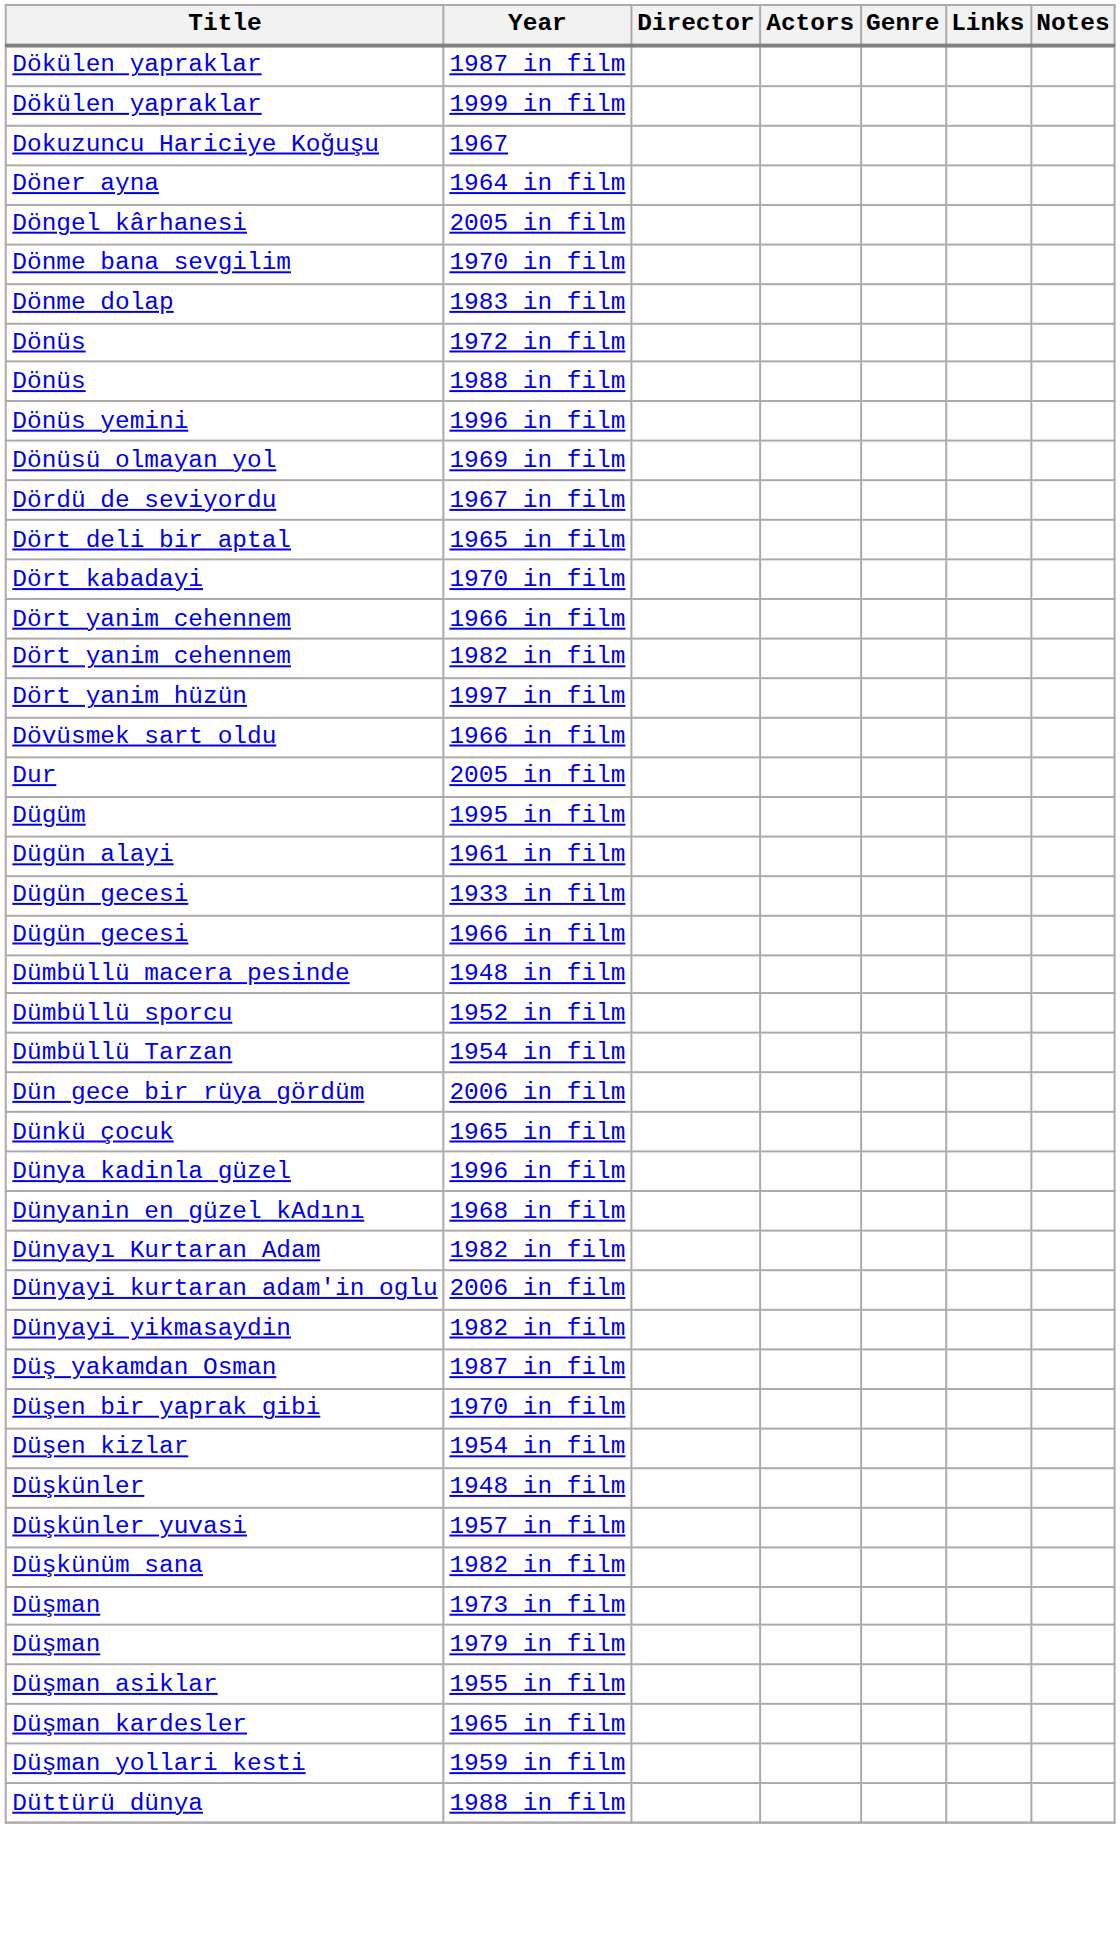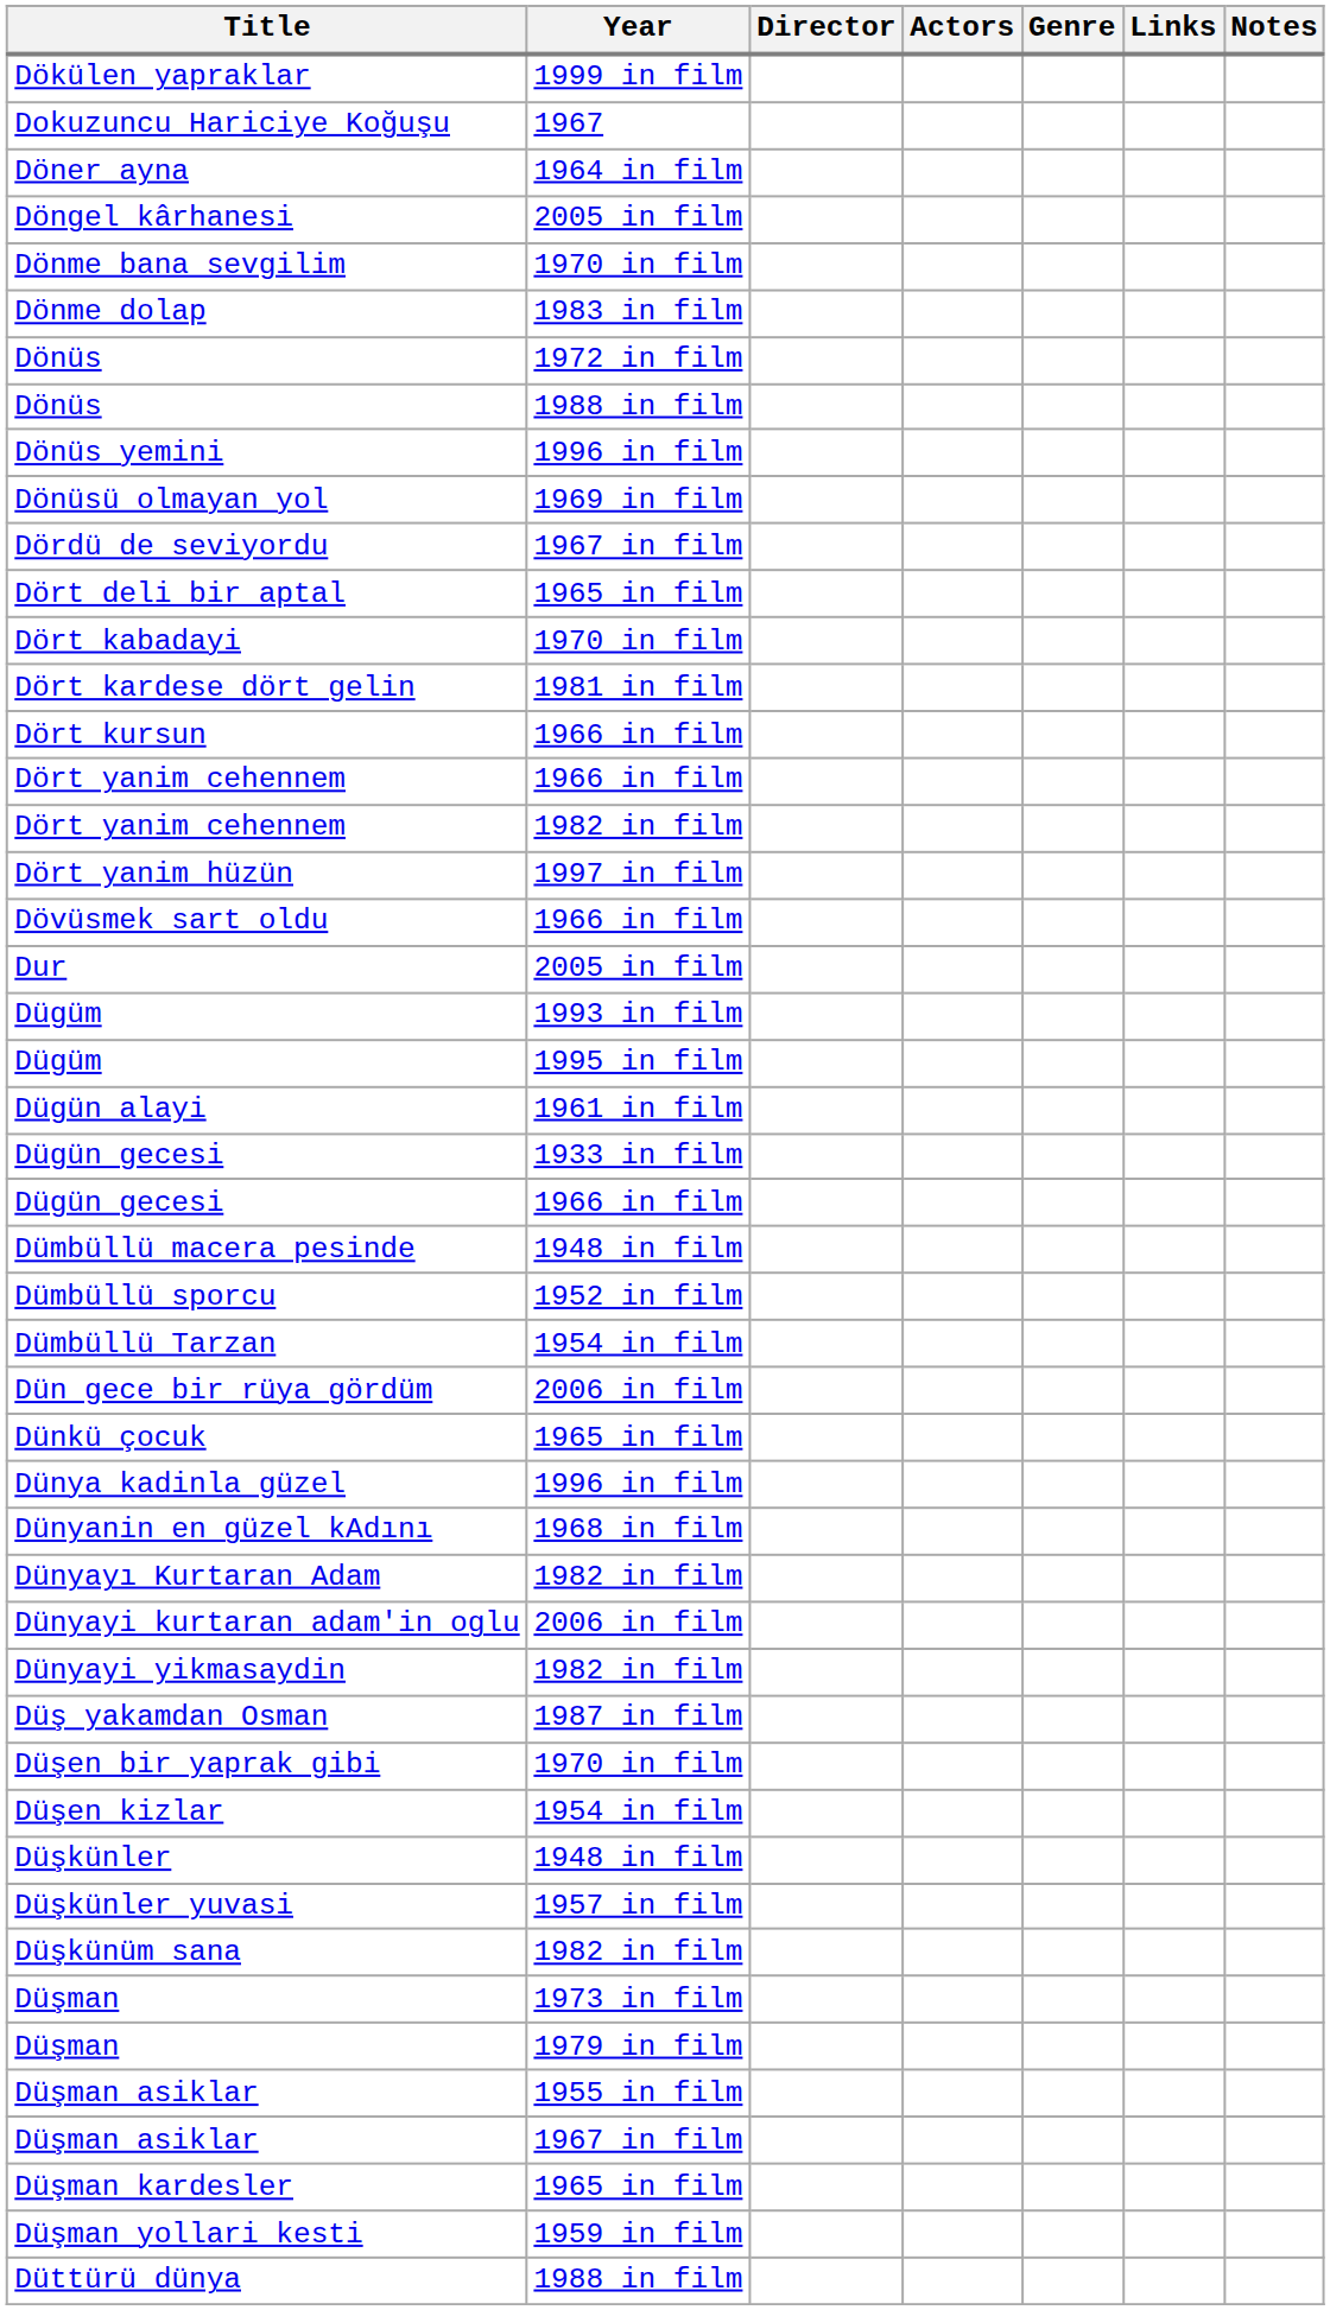 <table class="sortable wikitable" align=left border=1 cellpadding=6 cellspacing=0 style="margin: 0 0 0 1em; background: #ffffff; border: 1px #aaaaaa solid; border-collapse: collapse; text-align:left; font-size: 95%;">
 <tr style="text-align:center; background: #efefef; border-bottom:2px solid gray;">
 <th>Title</th>
 <th>Year</th>
 <th>Director</th>
 <th>Actors</th>
 <th>Genre</th>
 <th>Links</th>
 <th>Notes</th>
-</tr>
-<tr>
-<td><a href='#'>Dökülen yapraklar</a></td>
-<td><a href='#'>1987 in film</a></td>
-<td></td>
-<td></td>
-<td></td>
-<td></td>
-<td></td>
 </tr>
 <tr>
 <td><a href='#'>Dökülen yapraklar</a></td>
 <td><a href='#'>1999 in film</a></td>
 <td></td>
 <td></td>
 <td></td>
 <td></td>
 <td></td>
 </tr>
 <tr>
 <td><a href='#'>Dokuzuncu Hariciye Koğuşu</a></td>
 <td><a href='#'>1967</a></td>
 <td></td>
 <td></td>
 <td></td>
 <td></td>
 </tr>
 <tr>
 <td><a href='#'>Döner ayna</a></td>
 <td><a href='#'>1964 in film</a></td>
 <td></td>
 <td></td>
 <td></td>
 <td></td>
 <td></td>
 </tr>
 <tr>
 <td><a href='#'>Döngel kârhanesi</a></td>
 <td><a href='#'>2005 in film</a></td>
 <td></td>
 <td></td>
 <td></td>
 <td></td>
 <td></td>
 </tr>
 <tr>
 <td><a href='#'>Dönme bana sevgilim</a></td>
 <td><a href='#'>1970 in film</a></td>
 <td></td>
 <td></td>
 <td></td>
 <td></td>
 <td></td>
 </tr>
 <tr>
 <td><a href='#'>Dönme dolap</a></td>
 <td><a href='#'>1983 in film</a></td>
 <td></td>
 <td></td>
 <td></td>
 <td></td>
 <td></td>
 </tr>
 <tr>
 <td><a href='#'>Dönüs</a></td>
 <td><a href='#'>1972 in film</a></td>
 <td></td>
 <td></td>
 <td></td>
 <td></td>
 <td></td>
 </tr>
 <tr>
 <td><a href='#'>Dönüs</a></td>
 <td><a href='#'>1988 in film</a></td>
 <td></td>
 <td></td>
 <td></td>
 <td></td>
 <td></td>
 </tr>
 <tr>
 <td><a href='#'>Dönüs yemini</a></td>
 <td><a href='#'>1996 in film</a></td>
 <td></td>
 <td></td>
 <td></td>
 <td></td>
 <td></td>
 </tr>
 <tr>
 <td><a href='#'>Dönüsü olmayan yol</a></td>
 <td><a href='#'>1969 in film</a></td>
 <td></td>
 <td></td>
 <td></td>
 <td></td>
 <td></td>
 </tr>
 <tr>
 <td><a href='#'>Dördü de seviyordu</a></td>
 <td><a href='#'>1967 in film</a></td>
 <td></td>
 <td></td>
 <td></td>
 <td></td>
 <td></td>
 </tr>
 <tr>
 <td><a href='#'>Dört deli bir aptal</a></td>
 <td><a href='#'>1965 in film</a></td>
 <td></td>
 <td></td>
 <td></td>
 <td></td>
 <td></td>
 </tr>
 <tr>
 <td><a href='#'>Dört kabadayi</a></td>
 <td><a href='#'>1970 in film</a></td>
 <td></td>
 <td></td>
 <td></td>
 <td></td>
 <td></td>
 </tr>
 <tr>
+<td><a href='#'>Dört kardese dört gelin</a></td>
+<td><a href='#'>1981 in film</a></td>
+<td></td>
+<td></td>
+<td></td>
+<td></td>
+<td></td>
+</tr>
+<tr>
+<td><a href='#'>Dört kursun</a></td>
+<td><a href='#'>1966 in film</a></td>
+<td></td>
+<td></td>
+<td></td>
+<td></td>
+<td></td>
+</tr>
+<tr>
 <td><a href='#'>Dört yanim cehennem</a></td>
 <td><a href='#'>1966 in film</a></td>
 <td></td>
 <td></td>
 <td></td>
 <td></td>
 <td></td>
 </tr>
 <tr>
 <td><a href='#'>Dört yanim cehennem</a></td>
 <td><a href='#'>1982 in film</a></td>
 <td></td>
 <td></td>
 <td></td>
 <td></td>
 <td></td>
 </tr>
 <tr>
 <td><a href='#'>Dört yanim hüzün</a></td>
 <td><a href='#'>1997 in film</a></td>
 <td></td>
 <td></td>
 <td></td>
 <td></td>
 <td></td>
 </tr>
 <tr>
 <td><a href='#'>Dövüsmek sart oldu</a></td>
 <td><a href='#'>1966 in film</a></td>
 <td></td>
 <td></td>
 <td></td>
 <td></td>
 <td></td>
 </tr>
 <tr>
 <td><a href='#'>Dur</a></td>
 <td><a href='#'>2005 in film</a></td>
+<td></td>
+<td></td>
+<td></td>
+<td></td>
+<td></td>
+</tr>
+<tr>
+<td><a href='#'>Dügüm</a></td>
+<td><a href='#'>1993 in film</a></td>
 <td></td>
 <td></td>
 <td></td>
 <td></td>
 <td></td>
 </tr>
 <tr>
 <td><a href='#'>Dügüm</a></td>
 <td><a href='#'>1995 in film</a></td>
 <td></td>
 <td></td>
 <td></td>
 <td></td>
 <td></td>
 </tr>
 <tr>
 <td><a href='#'>Dügün alayi</a></td>
 <td><a href='#'>1961 in film</a></td>
 <td></td>
 <td></td>
 <td></td>
 <td></td>
 <td></td>
 </tr>
 <tr>
 <td><a href='#'>Dügün gecesi</a></td>
 <td><a href='#'>1933 in film</a></td>
 <td></td>
 <td></td>
 <td></td>
 <td></td>
 <td></td>
 </tr>
 <tr>
 <td><a href='#'>Dügün gecesi</a></td>
 <td><a href='#'>1966 in film</a></td>
 <td></td>
 <td></td>
 <td></td>
 <td></td>
 <td></td>
 </tr>
 <tr>
 <td><a href='#'>Dümbüllü macera pesinde</a></td>
 <td><a href='#'>1948 in film</a></td>
 <td></td>
 <td></td>
 <td></td>
 <td></td>
 <td></td>
 </tr>
 <tr>
 <td><a href='#'>Dümbüllü sporcu</a></td>
 <td><a href='#'>1952 in film</a></td>
 <td></td>
 <td></td>
 <td></td>
 <td></td>
 <td></td>
 </tr>
 <tr>
 <td><a href='#'>Dümbüllü Tarzan</a></td>
 <td><a href='#'>1954 in film</a></td>
 <td></td>
 <td></td>
 <td></td>
 <td></td>
 <td></td>
 </tr>
 <tr>
 <td><a href='#'>Dün gece bir rüya gördüm</a></td>
 <td><a href='#'>2006 in film</a></td>
 <td></td>
 <td></td>
 <td></td>
 <td></td>
 <td></td>
 </tr>
 <tr>
 <td><a href='#'>Dünkü çocuk</a></td>
 <td><a href='#'>1965 in film</a></td>
 <td></td>
 <td></td>
 <td></td>
 <td></td>
 <td></td>
 </tr>
 <tr>
 <td><a href='#'>Dünya kadinla güzel</a></td>
 <td><a href='#'>1996 in film</a></td>
 <td></td>
 <td></td>
 <td></td>
 <td></td>
 <td></td>
 </tr>
 <tr>
 <td><a href='#'>Dünyanin en güzel kAdını</a></td>
 <td><a href='#'>1968 in film</a></td>
 <td></td>
 <td></td>
 <td></td>
 <td></td>
 <td></td>
 </tr>
 <tr>
 <td><a href='#'>Dünyayı Kurtaran Adam</a></td>
 <td><a href='#'>1982 in film</a></td>
 <td></td>
 <td></td>
 <td></td>
 <td></td>
 <td></td>
 </tr>
 <tr>
 <td><a href='#'>Dünyayi kurtaran adam'in oglu</a></td>
 <td><a href='#'>2006 in film</a></td>
 <td></td>
 <td></td>
 <td></td>
 <td></td>
 <td></td>
 </tr>
 <tr>
 <td><a href='#'>Dünyayi yikmasaydin</a></td>
 <td><a href='#'>1982 in film</a></td>
 <td></td>
 <td></td>
 <td></td>
 <td></td>
 <td></td>
 </tr>
 <tr>
 <td><a href='#'>Düş yakamdan Osman</a></td>
 <td><a href='#'>1987 in film</a></td>
 <td></td>
 <td></td>
 <td></td>
 <td></td>
 <td></td>
 </tr>
 <tr>
 <td><a href='#'>Düşen bir yaprak gibi</a></td>
 <td><a href='#'>1970 in film</a></td>
 <td></td>
 <td></td>
 <td></td>
 <td></td>
 <td></td>
 </tr>
 <tr>
 <td><a href='#'>Düşen kizlar</a></td>
 <td><a href='#'>1954 in film</a></td>
 <td></td>
 <td></td>
 <td></td>
 <td></td>
 <td></td>
 </tr>
 <tr>
 <td><a href='#'>Düşkünler</a></td>
 <td><a href='#'>1948 in film</a></td>
 <td></td>
 <td></td>
 <td></td>
 <td></td>
 <td></td>
 </tr>
 <tr>
 <td><a href='#'>Düşkünler yuvasi</a></td>
 <td><a href='#'>1957 in film</a></td>
 <td></td>
 <td></td>
 <td></td>
 <td></td>
 <td></td>
 </tr>
 <tr>
 <td><a href='#'>Düşkünüm sana</a></td>
 <td><a href='#'>1982 in film</a></td>
 <td></td>
 <td></td>
 <td></td>
 <td></td>
 <td></td>
 </tr>
 <tr>
 <td><a href='#'>Düşman</a></td>
 <td><a href='#'>1973 in film</a></td>
 <td></td>
 <td></td>
 <td></td>
 <td></td>
 <td></td>
 </tr>
 <tr>
 <td><a href='#'>Düşman</a></td>
 <td><a href='#'>1979 in film</a></td>
 <td></td>
 <td></td>
 <td></td>
 <td></td>
 <td></td>
 </tr>
 <tr>
 <td><a href='#'>Düşman asiklar</a></td>
 <td><a href='#'>1955 in film</a></td>
 <td></td>
 <td></td>
 <td></td>
 <td></td>
 <td></td>
 </tr>
 <tr>
+<td><a href='#'>Düşman asiklar</a></td>
+<td><a href='#'>1967 in film</a></td>
+<td></td>
+<td></td>
+<td></td>
+<td></td>
+<td></td>
+</tr>
+<tr>
 <td><a href='#'>Düşman kardesler</a></td>
 <td><a href='#'>1965 in film</a></td>
 <td></td>
 <td></td>
 <td></td>
 <td></td>
 <td></td>
 </tr>
 <tr>
 <td><a href='#'>Düşman yollari kesti</a></td>
 <td><a href='#'>1959 in film</a></td>
 <td></td>
 <td></td>
 <td></td>
 <td></td>
 <td></td>
 </tr>
 <tr>
 <td><a href='#'>Düttürü dünya</a></td>
 <td><a href='#'>1988 in film</a></td>
 <td></td>
 <td></td>
 <td></td>
 <td></td>
 <td></td>
 </tr>
 <tr>
 </tr>
 </table>
